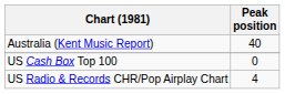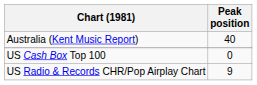 <table class="wikitable sortable">
 <tr>
 <th align="left">Chart (1981)</th>
 <th style="text-align:center;">Peak<br>position</th>
 </tr>
 <tr>
 <td align="left">Australia (<a href='#'>Kent Music Report</a>)</td>
 <td style="text-align:center;">40</td>
 </tr>
 <tr>
 </tr>
 <tr>
 </tr>
 <tr>
 </tr>
 <tr>
 <td>US <a href='#'><em>Cash Box</em></a> Top 100</td>
 <td align="center">0</td>
 </tr>
 <tr>
 <td align="left">US <a href='#'>Radio & Records</a> CHR/Pop Airplay Chart</td>
-<td style="text-align:center;">4</td>
+<td style="text-align:center;">9</td>
 </tr>
 </table>
